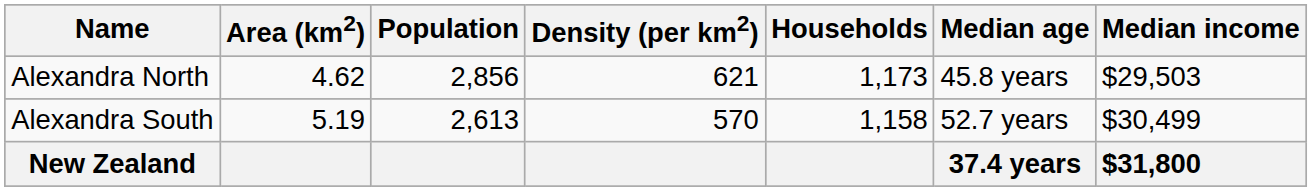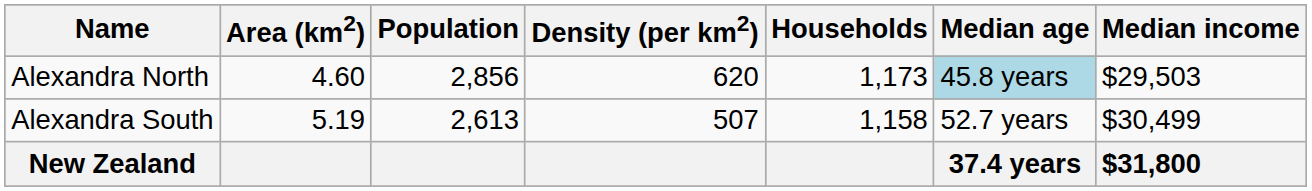 <table class="wikitable">
 <tr>
 <th>Name</th>
 <th>Area (km<sup>2</sup>)</th>
 <th>Population</th>
 <th>Density (per km<sup>2</sup>)</th>
 <th>Households</th>
 <th>Median age</th>
 <th>Median income</th>
 </tr>
 <tr>
 <td>Alexandra North</td>
-<td style="text-align:right;">4.62</td>
+<td style="text-align:right;">4.60</td>
 <td style="text-align:right;">2,856</td>
-<td style="text-align:right;">621</td>
+<td style="text-align:right;">620</td>
 <td style="text-align:right;">1,173</td>
-<td>45.8 years</td>
+<td style="background: lightblue;">45.8 years</td>
 <td>$29,503</td>
 </tr>
 <tr>
 <td>Alexandra South</td>
 <td style="text-align:right;">5.19</td>
 <td style="text-align:right;">2,613</td>
-<td style="text-align:right;">570</td>
+<td style="text-align:right;">507</td>
 <td style="text-align:right;">1,158</td>
 <td>52.7 years</td>
 <td>$30,499</td>
 </tr>
 <tr>
 <th>New Zealand</th>
 <th></th>
 <th></th>
 <th></th>
 <th></th>
 <th>37.4 years</th>
 <th style="text-align:left;">$31,800</th>
 </tr>
 </table>
